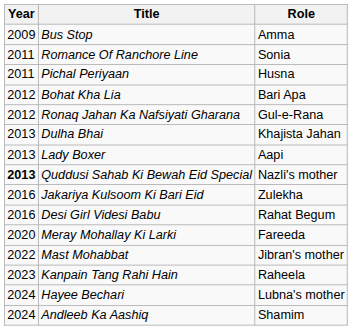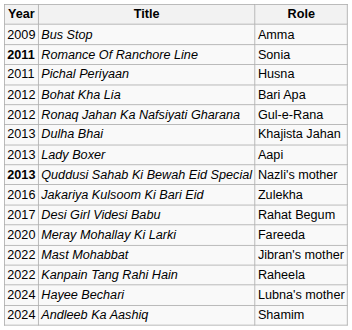 <table class="wikitable">
 <tr>
 <th>Year</th>
 <th>Title</th>
 <th>Role</th>
 </tr>
 <tr>
 <td>2009</td>
 <td><em>Bus Stop</em></td>
 <td>Amma</td>
 </tr>
 <tr>
-<td>2011</td>
+<td><strong>2011</strong></td>
 <td><em>Romance Of Ranchore Line</em></td>
 <td>Sonia</td>
 </tr>
 <tr>
 <td>2011</td>
 <td><em>Pichal Periyaan</em></td>
 <td>Husna</td>
 </tr>
 <tr>
 <td>2012</td>
 <td><em>Bohat Kha Lia</em></td>
 <td>Bari Apa</td>
 </tr>
 <tr>
 <td>2012</td>
 <td><em>Ronaq Jahan Ka Nafsiyati Gharana</em></td>
 <td>Gul-e-Rana</td>
 </tr>
 <tr>
 <td>2013</td>
 <td><em>Dulha Bhai</em></td>
 <td>Khajista Jahan</td>
 </tr>
 <tr>
 <td>2013</td>
 <td><em>Lady Boxer</em></td>
 <td>Aapi</td>
 </tr>
 <tr>
 <td><strong>2013</strong></td>
 <td><em>Quddusi Sahab Ki Bewah Eid Special</em></td>
 <td>Nazli's mother</td>
 </tr>
 <tr>
 <td>2016</td>
 <td><em>Jakariya Kulsoom Ki Bari Eid</em></td>
 <td>Zulekha</td>
 </tr>
 <tr>
-<td>2016</td>
+<td>2017</td>
 <td><em>Desi Girl Videsi Babu</em></td>
 <td>Rahat Begum</td>
 </tr>
 <tr>
 <td>2020</td>
 <td><em>Meray Mohallay Ki Larki</em></td>
 <td>Fareeda</td>
 </tr>
 <tr>
 <td>2022</td>
 <td><em>Mast Mohabbat</em></td>
 <td>Jibran's mother</td>
 </tr>
 <tr>
-<td>2023</td>
+<td>2022</td>
 <td><em>Kanpain Tang Rahi Hain</em></td>
 <td>Raheela</td>
 </tr>
 <tr>
 <td>2024</td>
 <td><em>Hayee Bechari</em></td>
 <td>Lubna's mother</td>
 </tr>
 <tr>
 <td>2024</td>
 <td><em>Andleeb Ka Aashiq</em></td>
 <td>Shamim</td>
 </tr>
 </table>
